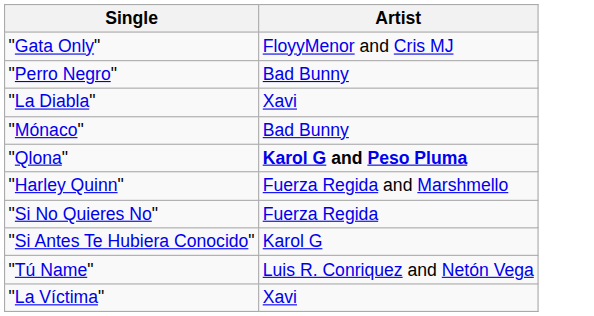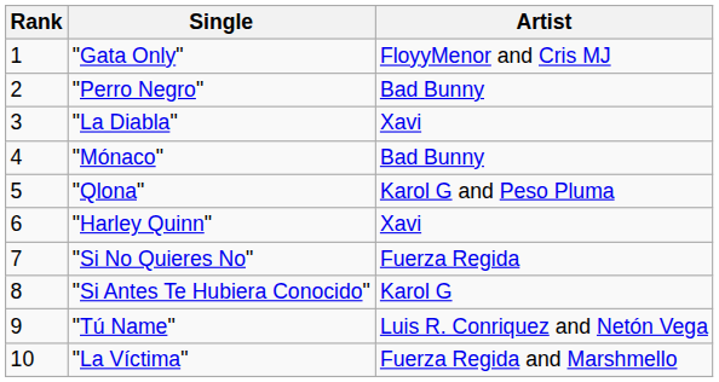 <table class="wikitable">
 <tr>
+<th>Rank</th>
 <th>Single</th>
 <th>Artist</th>
 </tr>
 <tr>
+<td>1</td>
 <td>"<a href='#'>Gata Only</a>"</td>
 <td><a href='#'>FloyyMenor</a> and <a href='#'>Cris MJ</a></td>
 </tr>
 <tr>
+<td>2</td>
 <td>"<a href='#'>Perro Negro</a>"</td>
 <td><a href='#'>Bad Bunny</a></td>
 </tr>
 <tr>
+<td>3</td>
 <td>"<a href='#'>La Diabla</a>"</td>
 <td><a href='#'>Xavi</a></td>
 </tr>
 <tr>
+<td>4</td>
 <td>"<a href='#'>Mónaco</a>"</td>
 <td><a href='#'>Bad Bunny</a></td>
 </tr>
 <tr>
+<td>5</td>
 <td>"<a href='#'>Qlona</a>"</td>
-<td><strong><a href='#'>Karol G</a> and <a href='#'>Peso Pluma</a></strong></td>
+<td><a href='#'>Karol G</a> and <a href='#'>Peso Pluma</a></td>
 </tr>
 <tr>
+<td>6</td>
 <td>"<a href='#'>Harley Quinn</a>"</td>
-<td><a href='#'>Fuerza Regida</a> and <a href='#'>Marshmello</a></td>
+<td><a href='#'>Xavi</a></td>
 </tr>
 <tr>
+<td>7</td>
 <td>"<a href='#'>Si No Quieres No</a>"</td>
 <td><a href='#'>Fuerza Regida</a></td>
 </tr>
 <tr>
+<td>8</td>
 <td>"<a href='#'>Si Antes Te Hubiera Conocido</a>"</td>
 <td><a href='#'>Karol G</a></td>
 </tr>
 <tr>
+<td>9</td>
 <td>"<a href='#'>Tú Name</a>"</td>
 <td><a href='#'>Luis R. Conriquez</a> and <a href='#'>Netón Vega</a></td>
 </tr>
 <tr>
+<td>10</td>
 <td>"<a href='#'>La Víctima</a>"</td>
-<td><a href='#'>Xavi</a></td>
+<td><a href='#'>Fuerza Regida</a> and <a href='#'>Marshmello</a></td>
 </tr>
 </table>
